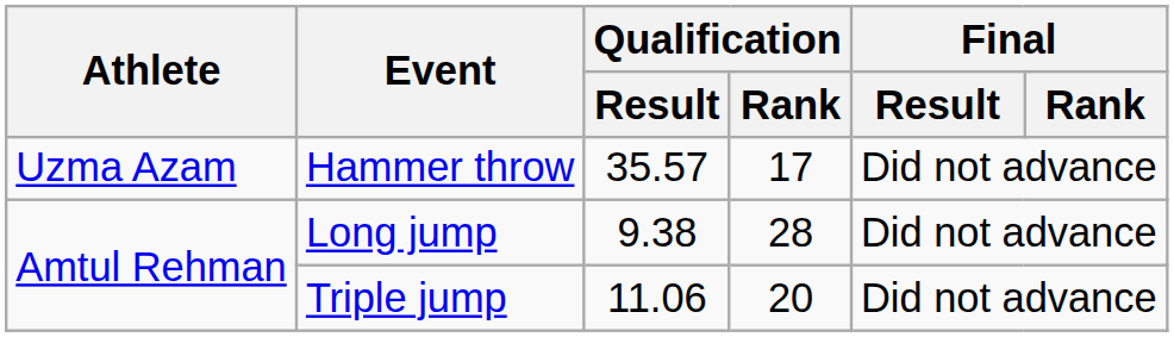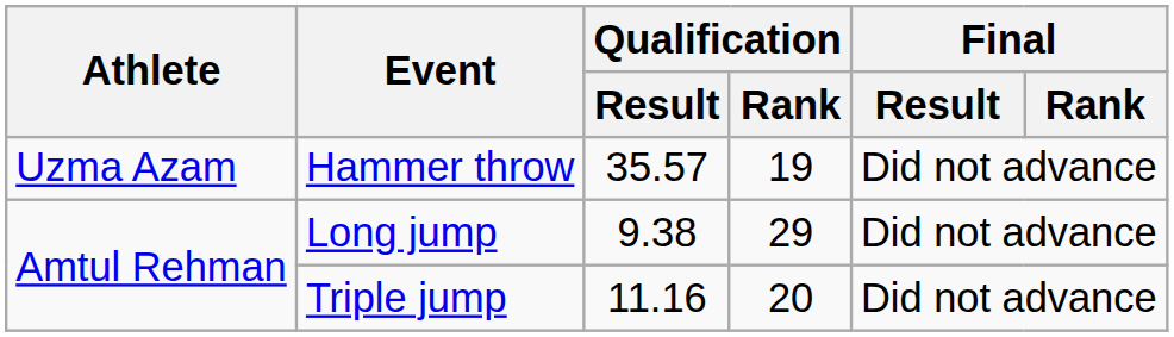 <table class="wikitable" style="font-size:90%; text-align:center">
 <tr>
 <th rowspan="2">Athlete</th>
 <th rowspan="2">Event</th>
 <th colspan="2">Qualification</th>
 <th colspan="2">Final</th>
 </tr>
 <tr>
 <th>Result</th>
 <th>Rank</th>
 <th>Result</th>
 <th>Rank</th>
 </tr>
 <tr>
 <td align="left"><a href='#'>Uzma Azam</a></td>
 <td align="left"><a href='#'>Hammer throw</a></td>
 <td>35.57</td>
-<td>17</td>
+<td>19</td>
 <td colspan="2">Did not advance</td>
 </tr>
 <tr>
 <td align="left" rowspan=2><a href='#'>Amtul Rehman</a></td>
 <td align="left"><a href='#'>Long jump</a></td>
 <td>9.38</td>
-<td>28</td>
+<td>29</td>
 <td colspan="2">Did not advance</td>
 </tr>
 <tr>
 <td align="left"><a href='#'>Triple jump</a></td>
-<td>11.06</td>
+<td>11.16</td>
 <td>20</td>
 <td colspan="2">Did not advance</td>
 </tr>
 </table>
